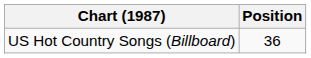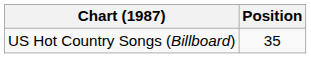 <table class="wikitable">
 <tr>
 <th>Chart (1987)</th>
 <th>Position</th>
 </tr>
 <tr>
 <td>US Hot Country Songs (<em>Billboard</em>)</td>
-<td align="center">36</td>
+<td align="center">35</td>
 </tr>
 </table>
